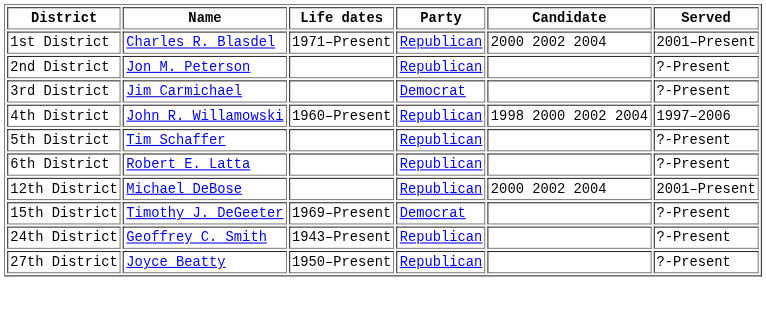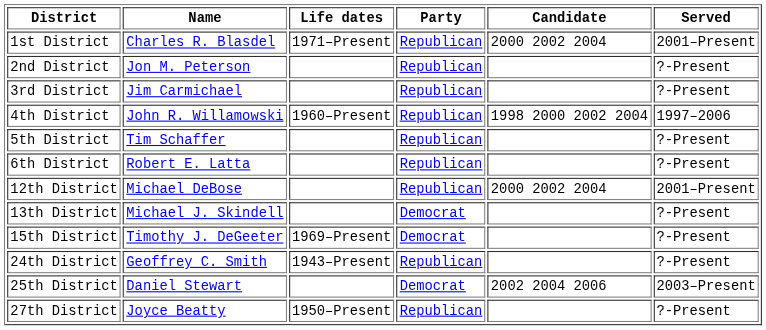 <table table border="1" cellpadding="2">
 <tr>
 <th>District</th>
 <th>Name</th>
 <th>Life dates</th>
 <th>Party</th>
 <th>Candidate</th>
 <th>Served</th>
 </tr>
 <tr>
 <td>1st District</td>
 <td><a href='#'>Charles R. Blasdel</a></td>
 <td>1971–Present</td>
 <td><a href='#'>Republican</a></td>
 <td>2000 2002 2004</td>
 <td>2001–Present</td>
 </tr>
 <tr>
 <td>2nd District</td>
 <td><a href='#'>Jon M. Peterson</a></td>
 <td> </td>
 <td><a href='#'>Republican</a></td>
 <td> </td>
 <td>?-Present</td>
 </tr>
 <tr>
 <td>3rd District</td>
 <td><a href='#'>Jim Carmichael</a></td>
 <td> </td>
-<td><a href='#'>Democrat</a></td>
+<td><a href='#'>Republican</a></td>
 <td> </td>
 <td>?-Present</td>
 </tr>
 <tr>
 <td>4th District</td>
 <td><a href='#'>John R. Willamowski</a></td>
 <td>1960–Present</td>
 <td><a href='#'>Republican</a></td>
 <td>1998 2000 2002 2004</td>
 <td>1997–2006</td>
 </tr>
 <tr>
 <td>5th District</td>
 <td><a href='#'>Tim Schaffer</a></td>
 <td> </td>
 <td><a href='#'>Republican</a></td>
 <td> </td>
 <td>?-Present</td>
 </tr>
 <tr>
 <td>6th District</td>
 <td><a href='#'>Robert E. Latta</a></td>
 <td> </td>
 <td><a href='#'>Republican</a></td>
 <td> </td>
 <td>?-Present</td>
 </tr>
 <tr>
 <td>12th District</td>
 <td><a href='#'>Michael DeBose</a></td>
 <td> </td>
 <td><a href='#'>Republican</a></td>
 <td>2000 2002 2004</td>
 <td>2001–Present</td>
 </tr>
 <tr>
+<td>13th District</td>
+<td><a href='#'>Michael J. Skindell</a></td>
+<td> </td>
+<td><a href='#'>Democrat</a></td>
+<td> </td>
+<td>?-Present</td>
+</tr>
+<tr>
 <td>15th District</td>
 <td><a href='#'>Timothy J. DeGeeter</a></td>
 <td>1969–Present</td>
 <td><a href='#'>Democrat</a></td>
 <td> </td>
 <td>?-Present</td>
 </tr>
 <tr>
 <td>24th District</td>
 <td><a href='#'>Geoffrey C. Smith</a></td>
 <td>1943–Present</td>
 <td><a href='#'>Republican</a></td>
 <td> </td>
 <td>?-Present</td>
 </tr>
 <tr>
+<td>25th District</td>
+<td><a href='#'>Daniel Stewart</a></td>
+<td> </td>
+<td><a href='#'>Democrat</a></td>
+<td>2002 2004 2006</td>
+<td>2003–Present</td>
+</tr>
+<tr>
 <td>27th District</td>
 <td><a href='#'>Joyce Beatty</a></td>
 <td>1950–Present</td>
 <td><a href='#'>Republican</a></td>
 <td> </td>
 <td>?-Present</td>
 </tr>
 </table>
